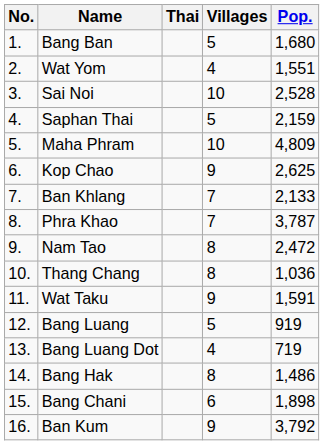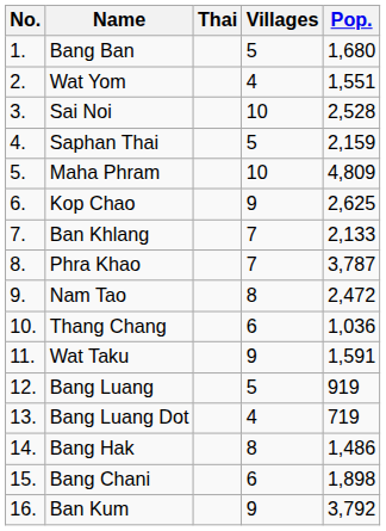 <table class="wikitable sortable">
 <tr>
 <th>No.</th>
 <th>Name</th>
 <th>Thai</th>
 <th>Villages</th>
 <th><a href='#'>Pop.</a></th>
 </tr>
 <tr>
 <td>1.</td>
 <td>Bang Ban</td>
 <td></td>
 <td>5</td>
 <td>1,680</td>
 </tr>
 <tr>
 <td>2.</td>
 <td>Wat Yom</td>
 <td></td>
 <td>4</td>
 <td>1,551</td>
 </tr>
 <tr>
 <td>3.</td>
 <td>Sai Noi</td>
 <td></td>
 <td>10</td>
 <td>2,528</td>
 </tr>
 <tr>
 <td>4.</td>
 <td>Saphan Thai</td>
 <td></td>
 <td>5</td>
 <td>2,159</td>
 </tr>
 <tr>
 <td>5.</td>
 <td>Maha Phram</td>
 <td></td>
 <td>10</td>
 <td>4,809</td>
 </tr>
 <tr>
 <td>6.</td>
 <td>Kop Chao</td>
 <td></td>
 <td>9</td>
 <td>2,625</td>
 </tr>
 <tr>
 <td>7.</td>
 <td>Ban Khlang</td>
 <td></td>
 <td>7</td>
 <td>2,133</td>
 </tr>
 <tr>
 <td>8.</td>
 <td>Phra Khao</td>
 <td></td>
 <td>7</td>
 <td>3,787</td>
 </tr>
 <tr>
 <td>9.</td>
 <td>Nam Tao</td>
 <td></td>
 <td>8</td>
 <td>2,472</td>
 </tr>
 <tr>
 <td>10.</td>
 <td>Thang Chang</td>
 <td></td>
-<td>8</td>
+<td>6</td>
 <td>1,036</td>
 </tr>
 <tr>
 <td>11.</td>
 <td>Wat Taku</td>
 <td></td>
 <td>9</td>
 <td>1,591</td>
 </tr>
 <tr>
 <td>12.</td>
 <td>Bang Luang</td>
 <td></td>
 <td>5</td>
 <td>919</td>
 </tr>
 <tr>
 <td>13.</td>
 <td>Bang Luang Dot</td>
 <td></td>
 <td>4</td>
 <td>719</td>
 </tr>
 <tr>
 <td>14.</td>
 <td>Bang Hak</td>
 <td></td>
 <td>8</td>
 <td>1,486</td>
 </tr>
 <tr>
 <td>15.</td>
 <td>Bang Chani</td>
 <td></td>
 <td>6</td>
 <td>1,898</td>
 </tr>
 <tr>
 <td>16.</td>
 <td>Ban Kum</td>
 <td></td>
 <td>9</td>
 <td>3,792</td>
 </tr>
 </table>
